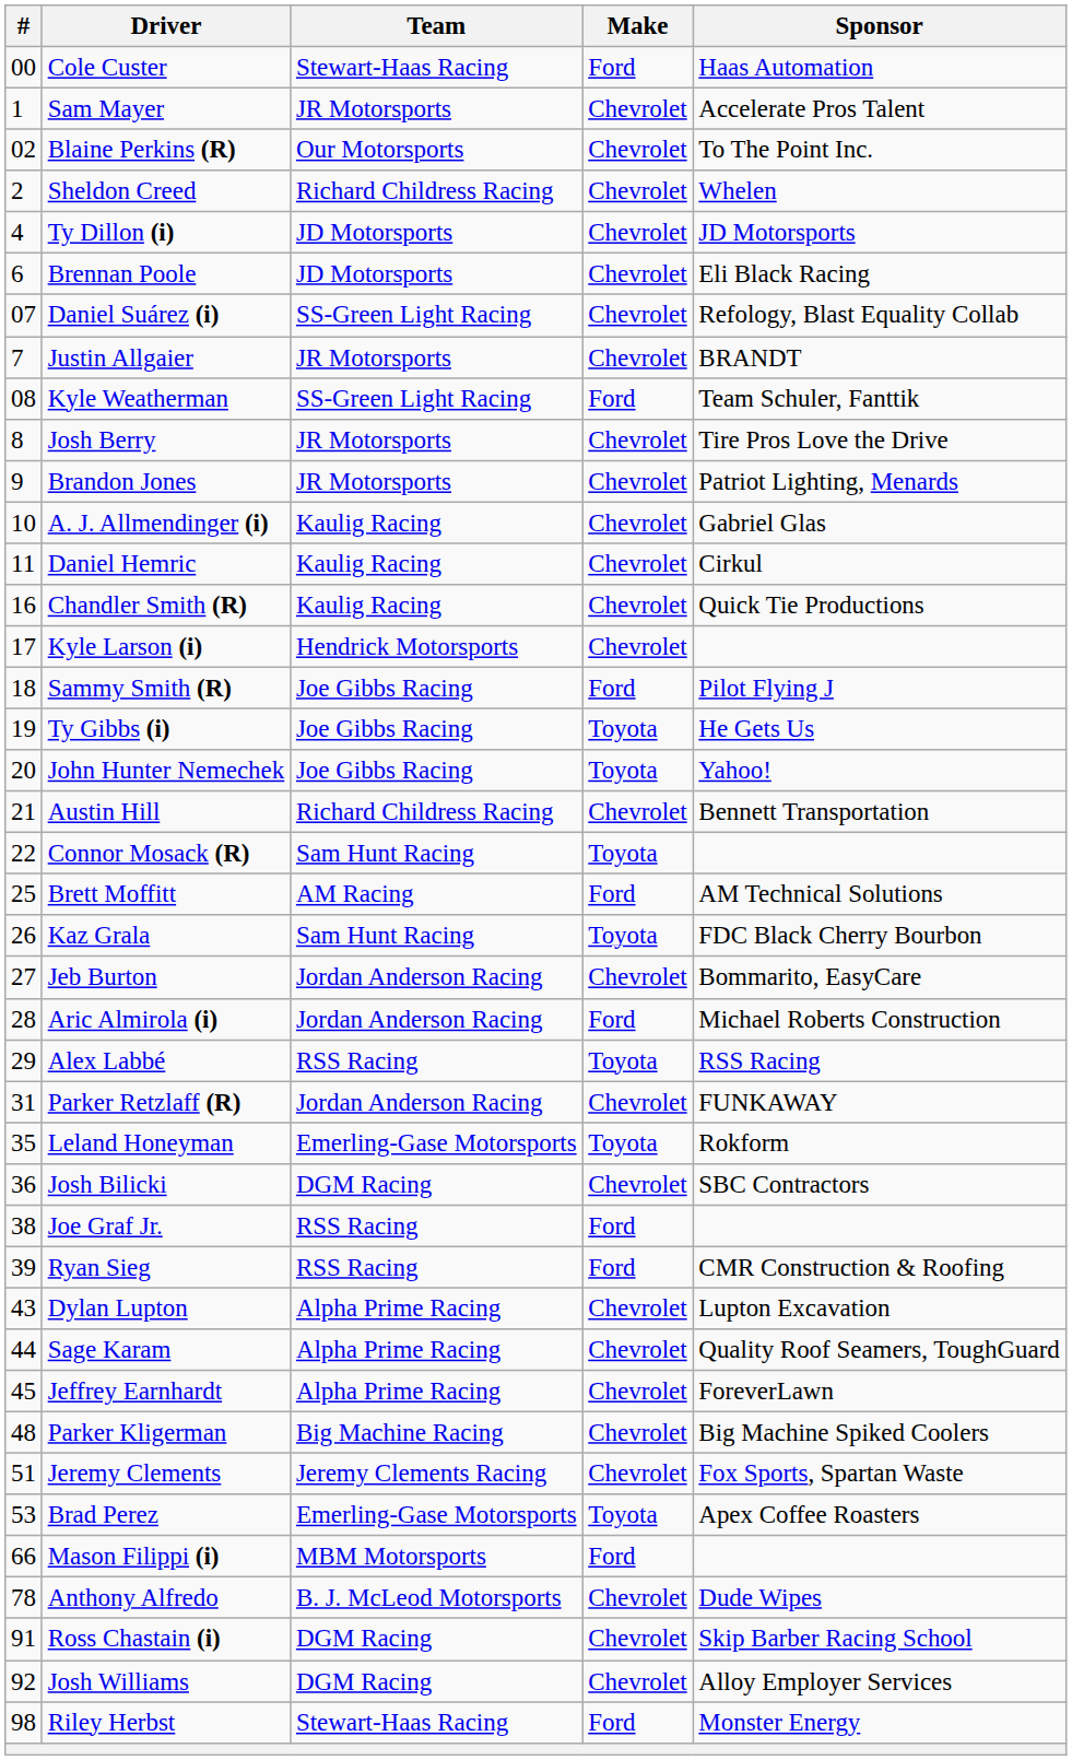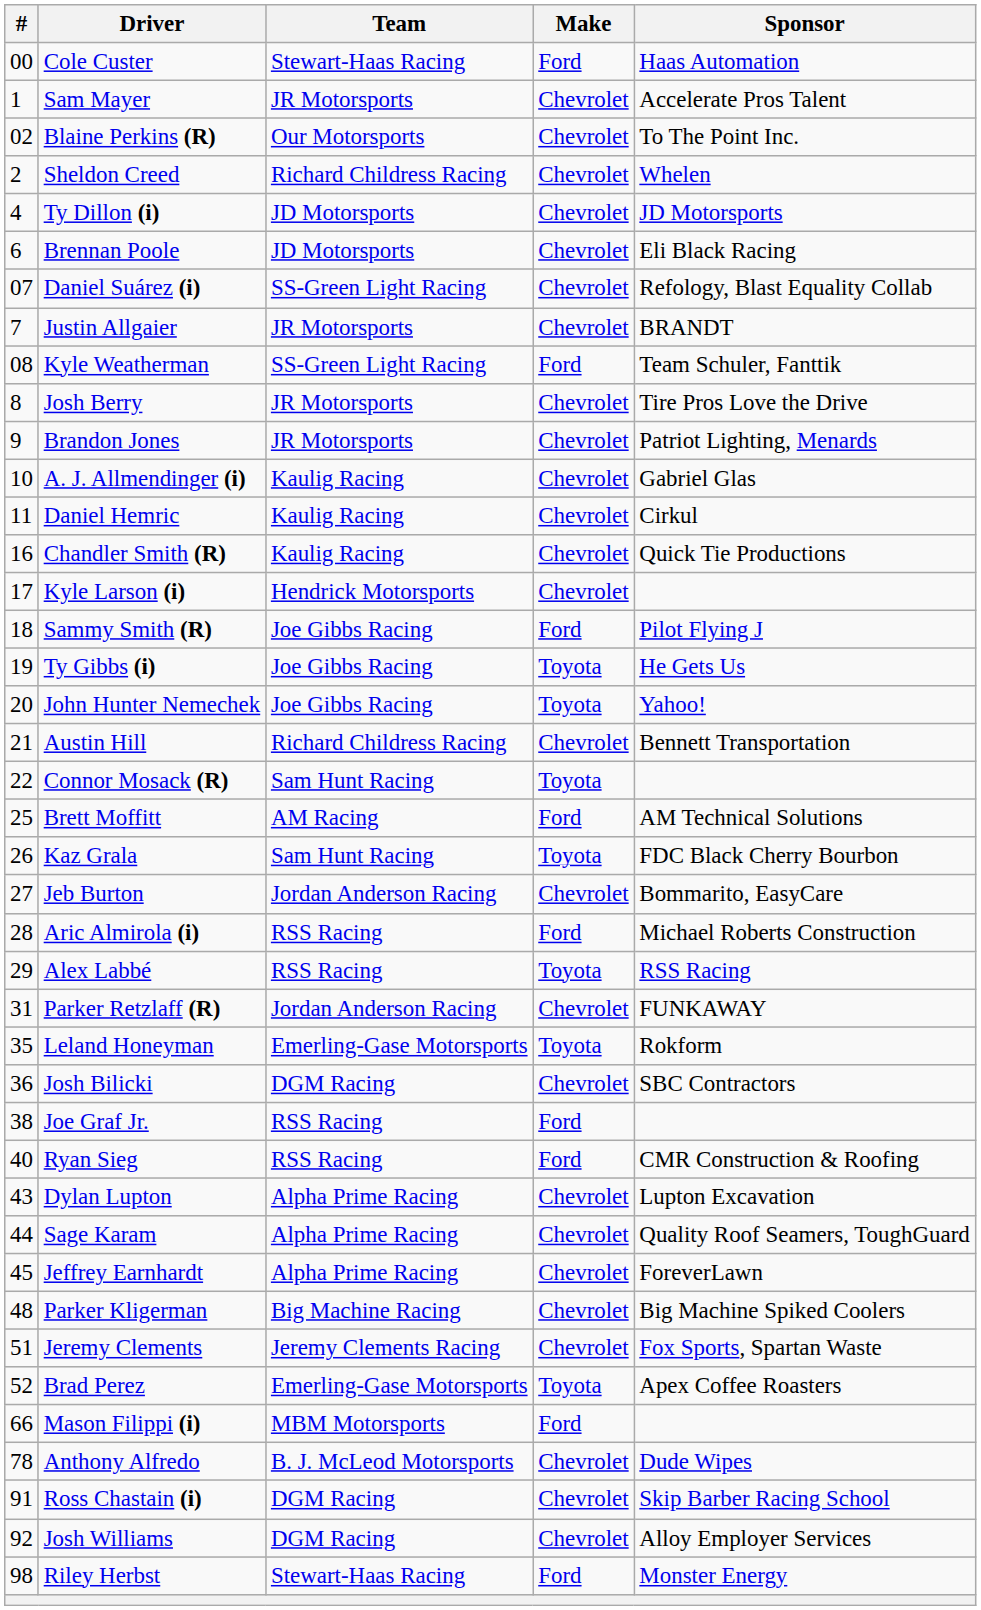 <table class="wikitable" style="font-size: 95%;">
 <tr>
 <th>#</th>
 <th>Driver</th>
 <th>Team</th>
 <th>Make</th>
 <th>Sponsor</th>
 </tr>
 <tr>
 <td>00</td>
 <td><a href='#'>Cole Custer</a></td>
 <td><a href='#'>Stewart-Haas Racing</a></td>
 <td><a href='#'>Ford</a></td>
 <td><a href='#'>Haas Automation</a></td>
 </tr>
 <tr>
 <td>1</td>
 <td><a href='#'>Sam Mayer</a></td>
 <td><a href='#'>JR Motorsports</a></td>
 <td><a href='#'>Chevrolet</a></td>
 <td>Accelerate Pros Talent</td>
 </tr>
 <tr>
 <td>02</td>
 <td><a href='#'>Blaine Perkins</a> <strong>(R)</strong></td>
 <td><a href='#'>Our Motorsports</a></td>
 <td><a href='#'>Chevrolet</a></td>
 <td>To The Point Inc.</td>
 </tr>
 <tr>
 <td>2</td>
 <td><a href='#'>Sheldon Creed</a></td>
 <td><a href='#'>Richard Childress Racing</a></td>
 <td><a href='#'>Chevrolet</a></td>
 <td><a href='#'>Whelen</a></td>
 </tr>
 <tr>
 <td>4</td>
 <td><a href='#'>Ty Dillon</a> <strong>(i)</strong></td>
 <td><a href='#'>JD Motorsports</a></td>
 <td><a href='#'>Chevrolet</a></td>
 <td><a href='#'>JD Motorsports</a></td>
 </tr>
 <tr>
 <td>6</td>
 <td><a href='#'>Brennan Poole</a></td>
 <td><a href='#'>JD Motorsports</a></td>
 <td><a href='#'>Chevrolet</a></td>
 <td>Eli Black Racing</td>
 </tr>
 <tr>
 <td>07</td>
 <td><a href='#'>Daniel Suárez</a> <strong>(i)</strong></td>
 <td><a href='#'>SS-Green Light Racing</a></td>
 <td><a href='#'>Chevrolet</a></td>
 <td>Refology, Blast Equality Collab</td>
 </tr>
 <tr>
 <td>7</td>
 <td><a href='#'>Justin Allgaier</a></td>
 <td><a href='#'>JR Motorsports</a></td>
 <td><a href='#'>Chevrolet</a></td>
 <td>BRANDT</td>
 </tr>
 <tr>
 <td>08</td>
 <td><a href='#'>Kyle Weatherman</a></td>
 <td><a href='#'>SS-Green Light Racing</a></td>
 <td><a href='#'>Ford</a></td>
 <td>Team Schuler, Fanttik</td>
 </tr>
 <tr>
 <td>8</td>
 <td><a href='#'>Josh Berry</a></td>
 <td><a href='#'>JR Motorsports</a></td>
 <td><a href='#'>Chevrolet</a></td>
 <td>Tire Pros Love the Drive</td>
 </tr>
 <tr>
 <td>9</td>
 <td><a href='#'>Brandon Jones</a></td>
 <td><a href='#'>JR Motorsports</a></td>
 <td><a href='#'>Chevrolet</a></td>
 <td>Patriot Lighting, <a href='#'>Menards</a></td>
 </tr>
 <tr>
 <td>10</td>
 <td><a href='#'>A. J. Allmendinger</a> <strong>(i)</strong></td>
 <td><a href='#'>Kaulig Racing</a></td>
 <td><a href='#'>Chevrolet</a></td>
 <td>Gabriel Glas</td>
 </tr>
 <tr>
 <td>11</td>
 <td><a href='#'>Daniel Hemric</a></td>
 <td><a href='#'>Kaulig Racing</a></td>
 <td><a href='#'>Chevrolet</a></td>
 <td>Cirkul</td>
 </tr>
 <tr>
 <td>16</td>
 <td><a href='#'>Chandler Smith</a> <strong>(R)</strong></td>
 <td><a href='#'>Kaulig Racing</a></td>
 <td><a href='#'>Chevrolet</a></td>
 <td>Quick Tie Productions</td>
 </tr>
 <tr>
 <td>17</td>
 <td><a href='#'>Kyle Larson</a> <strong>(i)</strong></td>
 <td><a href='#'>Hendrick Motorsports</a></td>
 <td><a href='#'>Chevrolet</a></td>
 <td> </td>
 </tr>
 <tr>
 <td>18</td>
 <td><a href='#'>Sammy Smith</a> <strong>(R)</strong></td>
 <td><a href='#'>Joe Gibbs Racing</a></td>
 <td><a href='#'>Ford</a></td>
 <td><a href='#'>Pilot Flying J</a></td>
 </tr>
 <tr>
 <td>19</td>
 <td><a href='#'>Ty Gibbs</a> <strong>(i)</strong></td>
 <td><a href='#'>Joe Gibbs Racing</a></td>
 <td><a href='#'>Toyota</a></td>
 <td><a href='#'>He Gets Us</a></td>
 </tr>
 <tr>
 <td>20</td>
 <td nowrap><a href='#'>John Hunter Nemechek</a></td>
 <td><a href='#'>Joe Gibbs Racing</a></td>
 <td><a href='#'>Toyota</a></td>
 <td><a href='#'>Yahoo!</a></td>
 </tr>
 <tr>
 <td>21</td>
 <td><a href='#'>Austin Hill</a></td>
 <td><a href='#'>Richard Childress Racing</a></td>
 <td><a href='#'>Chevrolet</a></td>
 <td>Bennett Transportation</td>
 </tr>
 <tr>
 <td>22</td>
 <td><a href='#'>Connor Mosack</a> <strong>(R)</strong></td>
 <td><a href='#'>Sam Hunt Racing</a></td>
 <td><a href='#'>Toyota</a></td>
 <td></td>
 </tr>
 <tr>
 <td>25</td>
 <td><a href='#'>Brett Moffitt</a></td>
 <td><a href='#'>AM Racing</a></td>
 <td><a href='#'>Ford</a></td>
 <td>AM Technical Solutions</td>
 </tr>
 <tr>
 <td>26</td>
 <td><a href='#'>Kaz Grala</a></td>
 <td><a href='#'>Sam Hunt Racing</a></td>
 <td><a href='#'>Toyota</a></td>
 <td>FDC Black Cherry Bourbon</td>
 </tr>
 <tr>
 <td>27</td>
 <td><a href='#'>Jeb Burton</a></td>
 <td><a href='#'>Jordan Anderson Racing</a></td>
 <td><a href='#'>Chevrolet</a></td>
 <td>Bommarito, EasyCare</td>
 </tr>
 <tr>
 <td>28</td>
 <td><a href='#'>Aric Almirola</a> <strong>(i)</strong></td>
-<td><a href='#'>Jordan Anderson Racing</a></td>
+<td><a href='#'>RSS Racing</a></td>
 <td><a href='#'>Ford</a></td>
 <td>Michael Roberts Construction</td>
 </tr>
 <tr>
 <td>29</td>
 <td><a href='#'>Alex Labbé</a></td>
 <td><a href='#'>RSS Racing</a></td>
 <td><a href='#'>Toyota</a></td>
 <td><a href='#'>RSS Racing</a></td>
 </tr>
 <tr>
 <td>31</td>
 <td><a href='#'>Parker Retzlaff</a> <strong>(R)</strong></td>
 <td nowrap=""><a href='#'>Jordan Anderson Racing</a></td>
 <td><a href='#'>Chevrolet</a></td>
 <td>FUNKAWAY</td>
 </tr>
 <tr>
 <td>35</td>
 <td><a href='#'>Leland Honeyman</a></td>
 <td><a href='#'>Emerling-Gase Motorsports</a></td>
 <td><a href='#'>Toyota</a></td>
 <td>Rokform</td>
 </tr>
 <tr>
 <td>36</td>
 <td><a href='#'>Josh Bilicki</a></td>
 <td><a href='#'>DGM Racing</a></td>
 <td><a href='#'>Chevrolet</a></td>
 <td>SBC Contractors</td>
 </tr>
 <tr>
 <td>38</td>
 <td><a href='#'>Joe Graf Jr.</a></td>
 <td><a href='#'>RSS Racing</a></td>
 <td><a href='#'>Ford</a></td>
 <td></td>
 </tr>
 <tr>
-<td>39</td>
+<td>40</td>
 <td><a href='#'>Ryan Sieg</a></td>
 <td><a href='#'>RSS Racing</a></td>
 <td><a href='#'>Ford</a></td>
 <td>CMR Construction & Roofing</td>
 </tr>
 <tr>
 <td>43</td>
 <td><a href='#'>Dylan Lupton</a></td>
 <td><a href='#'>Alpha Prime Racing</a></td>
 <td><a href='#'>Chevrolet</a></td>
 <td>Lupton Excavation</td>
 </tr>
 <tr>
 <td>44</td>
 <td><a href='#'>Sage Karam</a></td>
 <td><a href='#'>Alpha Prime Racing</a></td>
 <td><a href='#'>Chevrolet</a></td>
 <td nowrap>Quality Roof Seamers, ToughGuard</td>
 </tr>
 <tr>
 <td>45</td>
 <td><a href='#'>Jeffrey Earnhardt</a></td>
 <td><a href='#'>Alpha Prime Racing</a></td>
 <td><a href='#'>Chevrolet</a></td>
 <td>ForeverLawn</td>
 </tr>
 <tr>
 <td>48</td>
 <td><a href='#'>Parker Kligerman</a></td>
 <td><a href='#'>Big Machine Racing</a></td>
 <td><a href='#'>Chevrolet</a></td>
 <td>Big Machine Spiked Coolers</td>
 </tr>
 <tr>
 <td>51</td>
 <td><a href='#'>Jeremy Clements</a></td>
 <td><a href='#'>Jeremy Clements Racing</a></td>
 <td><a href='#'>Chevrolet</a></td>
 <td><a href='#'>Fox Sports</a>, Spartan Waste</td>
 </tr>
 <tr>
-<td>53</td>
+<td>52</td>
 <td><a href='#'>Brad Perez</a></td>
 <td nowrap><a href='#'>Emerling-Gase Motorsports</a></td>
 <td><a href='#'>Toyota</a></td>
 <td>Apex Coffee Roasters</td>
 </tr>
 <tr>
 <td>66</td>
 <td><a href='#'>Mason Filippi</a> <strong>(i)</strong></td>
 <td><a href='#'>MBM Motorsports</a></td>
 <td><a href='#'>Ford</a></td>
 <td></td>
 </tr>
 <tr>
 <td>78</td>
 <td><a href='#'>Anthony Alfredo</a></td>
 <td><a href='#'>B. J. McLeod Motorsports</a></td>
 <td><a href='#'>Chevrolet</a></td>
 <td><a href='#'>Dude Wipes</a></td>
 </tr>
 <tr>
 <td>91</td>
 <td><a href='#'>Ross Chastain</a> <strong>(i)</strong></td>
 <td><a href='#'>DGM Racing</a></td>
 <td><a href='#'>Chevrolet</a></td>
 <td><a href='#'>Skip Barber Racing School</a></td>
 </tr>
 <tr>
 <td>92</td>
 <td><a href='#'>Josh Williams</a></td>
 <td><a href='#'>DGM Racing</a></td>
 <td><a href='#'>Chevrolet</a></td>
 <td>Alloy Employer Services</td>
 </tr>
 <tr>
 <td>98</td>
 <td><a href='#'>Riley Herbst</a></td>
 <td><a href='#'>Stewart-Haas Racing</a></td>
 <td><a href='#'>Ford</a></td>
 <td><a href='#'>Monster Energy</a></td>
 </tr>
 <tr>
 <th colspan="5"></th>
 </tr>
 </table>
